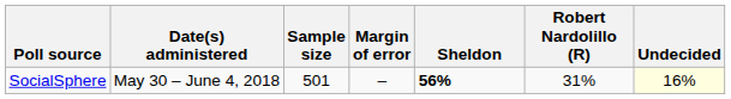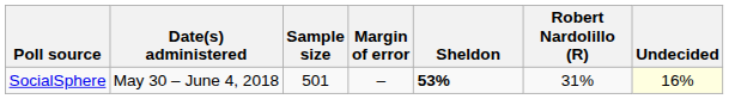 <table class="wikitable">
 <tr valign=bottom>
 <th>Poll source</th>
 <th>Date(s)<br>administered</th>
 <th>Sample<br>size</th>
 <th>Margin<br>of error</th>
 <th style="width:100px;">Sheldon<br></th>
 <th style="width:100px;">Robert<br>Nardolillo (R)</th>
 <th>Undecided</th>
 </tr>
 <tr>
 <td><a href='#'>SocialSphere</a></td>
 <td align=center>May 30 – June 4, 2018</td>
 <td align=center>501</td>
 <td align=center>–</td>
-<td><strong>56%</strong></td>
+<td><strong>53%</strong></td>
 <td align=center>31%</td>
 <td align=center style="background: lightyellow;">16%</td>
 </tr>
 </table>
